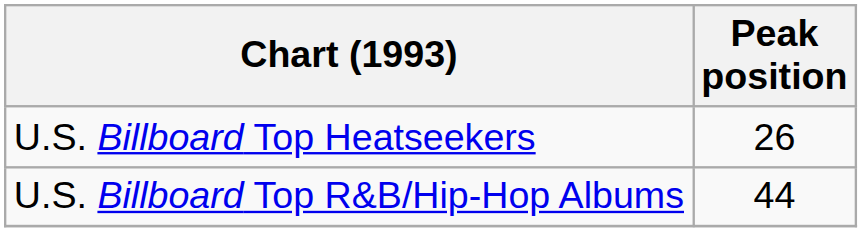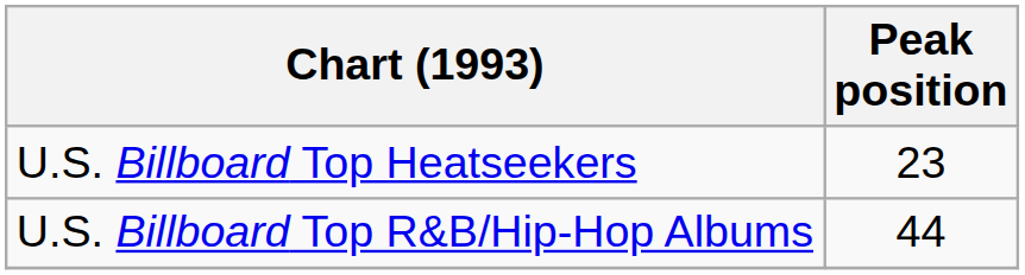 <table class="wikitable sortable">
 <tr>
 <th align="left">Chart (1993)</th>
 <th align="left">Peak<br>position</th>
 </tr>
 <tr>
 <td align="left">U.S. <a href='#'><em>Billboard</em> Top Heatseekers</a></td>
-<td align="center">26</td>
+<td align="center">23</td>
 </tr>
 <tr>
 <td align="left">U.S. <a href='#'><em>Billboard</em> Top R&B/Hip-Hop Albums</a></td>
 <td align="center">44</td>
 </tr>
 <tr>
 </tr>
 </table>
